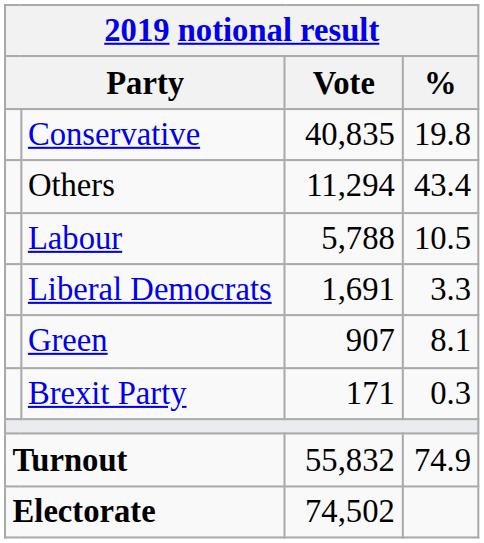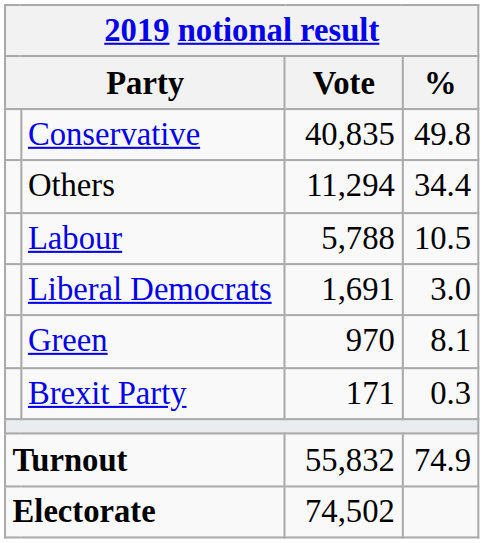 <table class="wikitable">
 <tr>
 <th colspan="4"><a href='#'>2019</a> <a href='#'>notional result</a></th>
 </tr>
 <tr>
 <th bgcolor="#DDDDFF" width="130px" colspan="2">Party</th>
 <th bgcolor="#DDDDFF" width="50px">Vote</th>
 <th bgcolor="#DDDDFF" width="30px">%</th>
 </tr>
 <tr>
 <td></td>
 <td><a href='#'>Conservative</a></td>
 <td align=right>40,835</td>
-<td align=right>19.8</td>
+<td align=right>49.8</td>
 </tr>
 <tr>
 <td></td>
 <td>Others</td>
 <td align=right>11,294</td>
-<td align=right>43.4</td>
+<td align=right>34.4</td>
 </tr>
 <tr>
 <td></td>
 <td><a href='#'>Labour</a></td>
 <td align=right>5,788</td>
 <td align=right>10.5</td>
 </tr>
 <tr>
 <td></td>
 <td><a href='#'>Liberal Democrats</a></td>
 <td align=right>1,691</td>
-<td align=right>3.3</td>
+<td align=right>3.0</td>
 </tr>
 <tr>
 <td></td>
 <td><a href='#'>Green</a></td>
-<td align=right>907</td>
+<td align=right>970</td>
 <td align=right>8.1</td>
 </tr>
 <tr>
 <td></td>
 <td><a href='#'>Brexit Party</a></td>
 <td align=right>171</td>
 <td align=right>0.3</td>
 </tr>
 <tr>
 <td colspan="4" bgcolor="#EAECF0"></td>
 </tr>
 <tr>
 <td colspan="2"><strong>Turnout</strong></td>
 <td align=right>55,832</td>
 <td align=right>74.9</td>
 </tr>
 <tr>
 <td colspan="2"><strong>Electorate</strong></td>
 <td align=right>74,502</td>
 </tr>
 </table>
